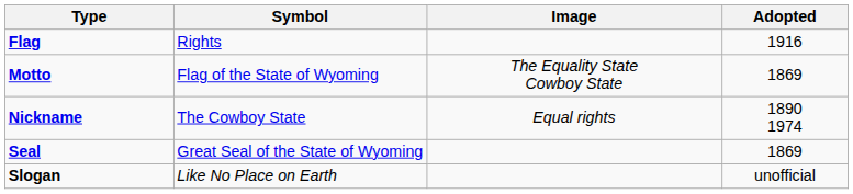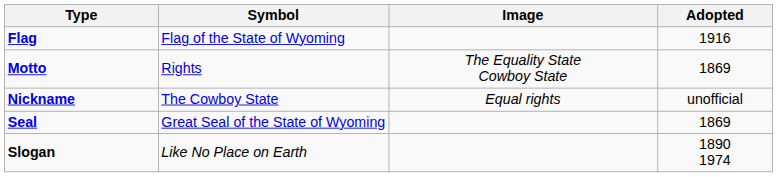 <table class="wikitable">
 <tr>
 <th width=20%>Type</th>
 <th width=30%>Symbol</th>
 <th width=35%>Image</th>
 <th width=15%>Adopted</th>
 </tr>
 <tr>
 <td><strong><a href='#'>Flag</a></strong></td>
-<td><a href='#'>Rights</a></td>
+<td><a href='#'>Flag of the State of Wyoming</a></td>
 <td align=center></td>
 <td align=center>1916</td>
 </tr>
 <tr>
 <td><strong><a href='#'>Motto</a></strong></td>
-<td><a href='#'>Flag of the State of Wyoming</a></td>
+<td><a href='#'>Rights</a></td>
 <td align=center><em>The Equality State</em><br><em>Cowboy State</em></td>
 <td align=center>1869</td>
 </tr>
 <tr>
 <td><strong><a href='#'>Nickname</a></strong></td>
 <td><a href='#'>The Cowboy State</a><br></td>
 <td align=center><em>Equal rights</em></td>
-<td align=center>1890<br>1974</td>
+<td align=center>unofficial<br></td>
 </tr>
 <tr>
 <td><strong><a href='#'>Seal</a></strong></td>
 <td><a href='#'>Great Seal of the State of Wyoming</a></td>
 <td align=center></td>
 <td align=center>1869</td>
 </tr>
 <tr>
 <td><strong>Slogan</strong></td>
 <td><em>Like No Place on Earth</em></td>
 <td align=center><br></td>
-<td align=center>unofficial<br></td>
+<td align=center>1890<br>1974</td>
 </tr>
 </table>
